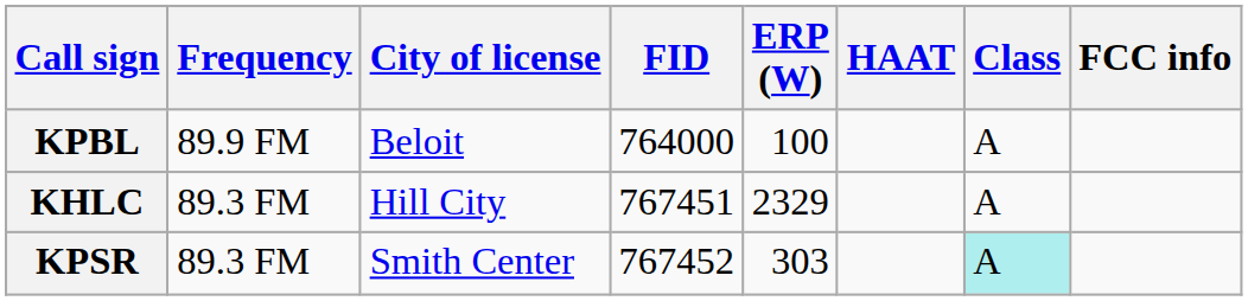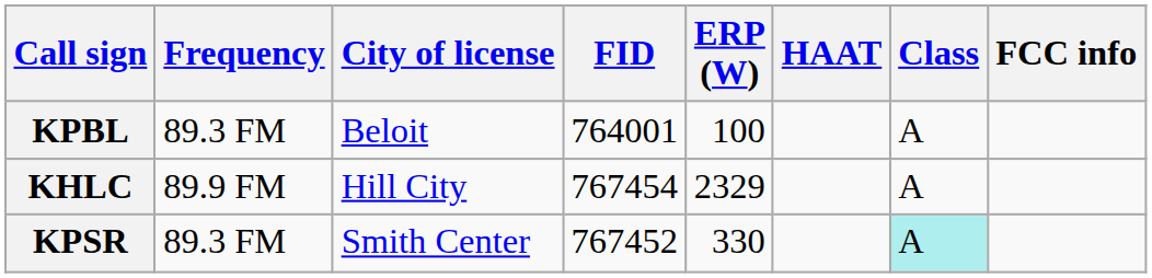 <table class="wikitable sortable">
 <tr>
 <th scope="col"><a href='#'>Call sign</a></th>
 <th scope="col" data-sort-type="number"><a href='#'>Frequency</a></th>
 <th scope="col"><a href='#'>City of license</a></th>
 <th scope="col" data-sort-type="number"><a href='#'>FID</a></th>
 <th scope="col" data-sort-type="number"><a href='#'>ERP</a><br>(<a href='#'>W</a>)</th>
 <th scope="col" data-sort-type="number"><a href='#'>HAAT</a></th>
 <th scope="col"><a href='#'>Class</a></th>
 <th scope="col" class="unsortable">FCC info</th>
 </tr>
 <tr>
 <th scope="row">KPBL</th>
-<td>89.9 FM</td>
+<td>89.3 FM</td>
 <td><a href='#'>Beloit</a></td>
-<td style="text-align: right;">764000</td>
+<td style="text-align: right;">764001</td>
 <td style="text-align: right;">100</td>
 <td></td>
 <td>A</td>
 <td></td>
 </tr>
 <tr>
 <th scope="row">KHLC</th>
-<td>89.3 FM</td>
+<td>89.9 FM</td>
 <td><a href='#'>Hill City</a></td>
-<td style="text-align: right;">767451</td>
+<td style="text-align: right;">767454</td>
 <td style="text-align: right;">2329</td>
 <td></td>
 <td>A</td>
 <td></td>
 </tr>
 <tr>
 <th scope = "row">KPSR</th>
 <td>89.3 FM</td>
 <td><a href='#'>Smith Center</a></td>
 <td style="text-align: right;">767452</td>
-<td style="text-align: right;">303</td>
+<td style="text-align: right;">330</td>
 <td></td>
 <td style="background: paleturquoise;">A</td>
 <td></td>
 </tr>
 </table>
